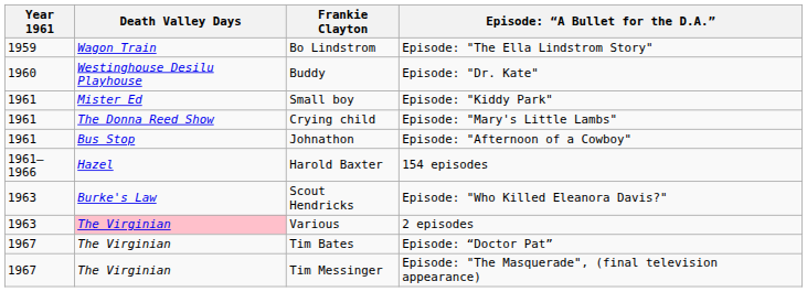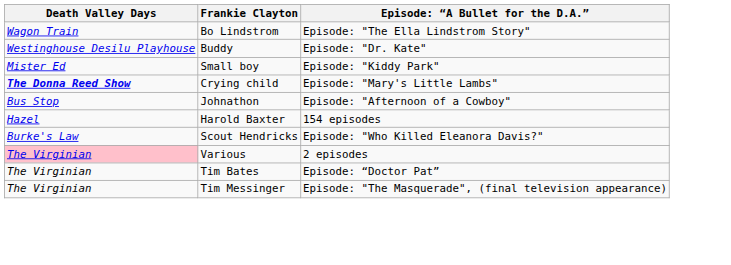 <table class="wikitable sortable">
 <tr>
-<th>Year 1961</th>
 <th>Death Valley Days</th>
 <th>Frankie Clayton</th>
 <th class="unsortable">Episode: “A Bullet for the D.A.”</th>
 </tr>
 <tr>
-<td>1959</td>
 <td><em><a href='#'>Wagon Train</a></em></td>
 <td>Bo Lindstrom</td>
 <td>Episode: "The Ella Lindstrom Story"</td>
 </tr>
 <tr>
-<td>1960</td>
 <td><em><a href='#'>Westinghouse Desilu Playhouse</a></em></td>
 <td>Buddy</td>
 <td>Episode: "Dr. Kate"</td>
 </tr>
 <tr>
-<td>1961</td>
 <td><em><a href='#'>Mister Ed</a></em></td>
 <td>Small boy</td>
 <td>Episode: "Kiddy Park"</td>
 </tr>
 <tr>
-<td>1961</td>
-<td><em><a href='#'>The Donna Reed Show</a></em></td>
+<td><strong><em><a href='#'>The Donna Reed Show</a></em></strong></td>
 <td>Crying child</td>
 <td>Episode: "Mary's Little Lambs"</td>
 </tr>
 <tr>
-<td>1961</td>
 <td><em><a href='#'>Bus Stop</a></em></td>
 <td>Johnathon</td>
 <td>Episode: "Afternoon of a Cowboy"</td>
 </tr>
 <tr>
-<td>1961–1966</td>
 <td><em><a href='#'>Hazel</a></em></td>
 <td>Harold Baxter</td>
 <td>154 episodes</td>
 </tr>
 <tr>
-<td>1963</td>
 <td><em><a href='#'>Burke's Law</a></em></td>
 <td>Scout Hendricks</td>
 <td>Episode: "Who Killed Eleanora Davis?"</td>
 </tr>
 <tr>
-<td>1963</td>
 <td style="background: pink;"><em><a href='#'>The Virginian</a></em></td>
 <td>Various</td>
 <td>2 episodes</td>
 </tr>
 <tr>
-<td>1967</td>
 <td><em>The Virginian</em></td>
 <td>Tim Bates</td>
 <td>Episode: “Doctor Pat”</td>
 </tr>
 <tr>
-<td>1967</td>
 <td><em>The Virginian</em></td>
 <td>Tim Messinger</td>
 <td>Episode: "The Masquerade", (final television appearance)</td>
 </tr>
 </table>
